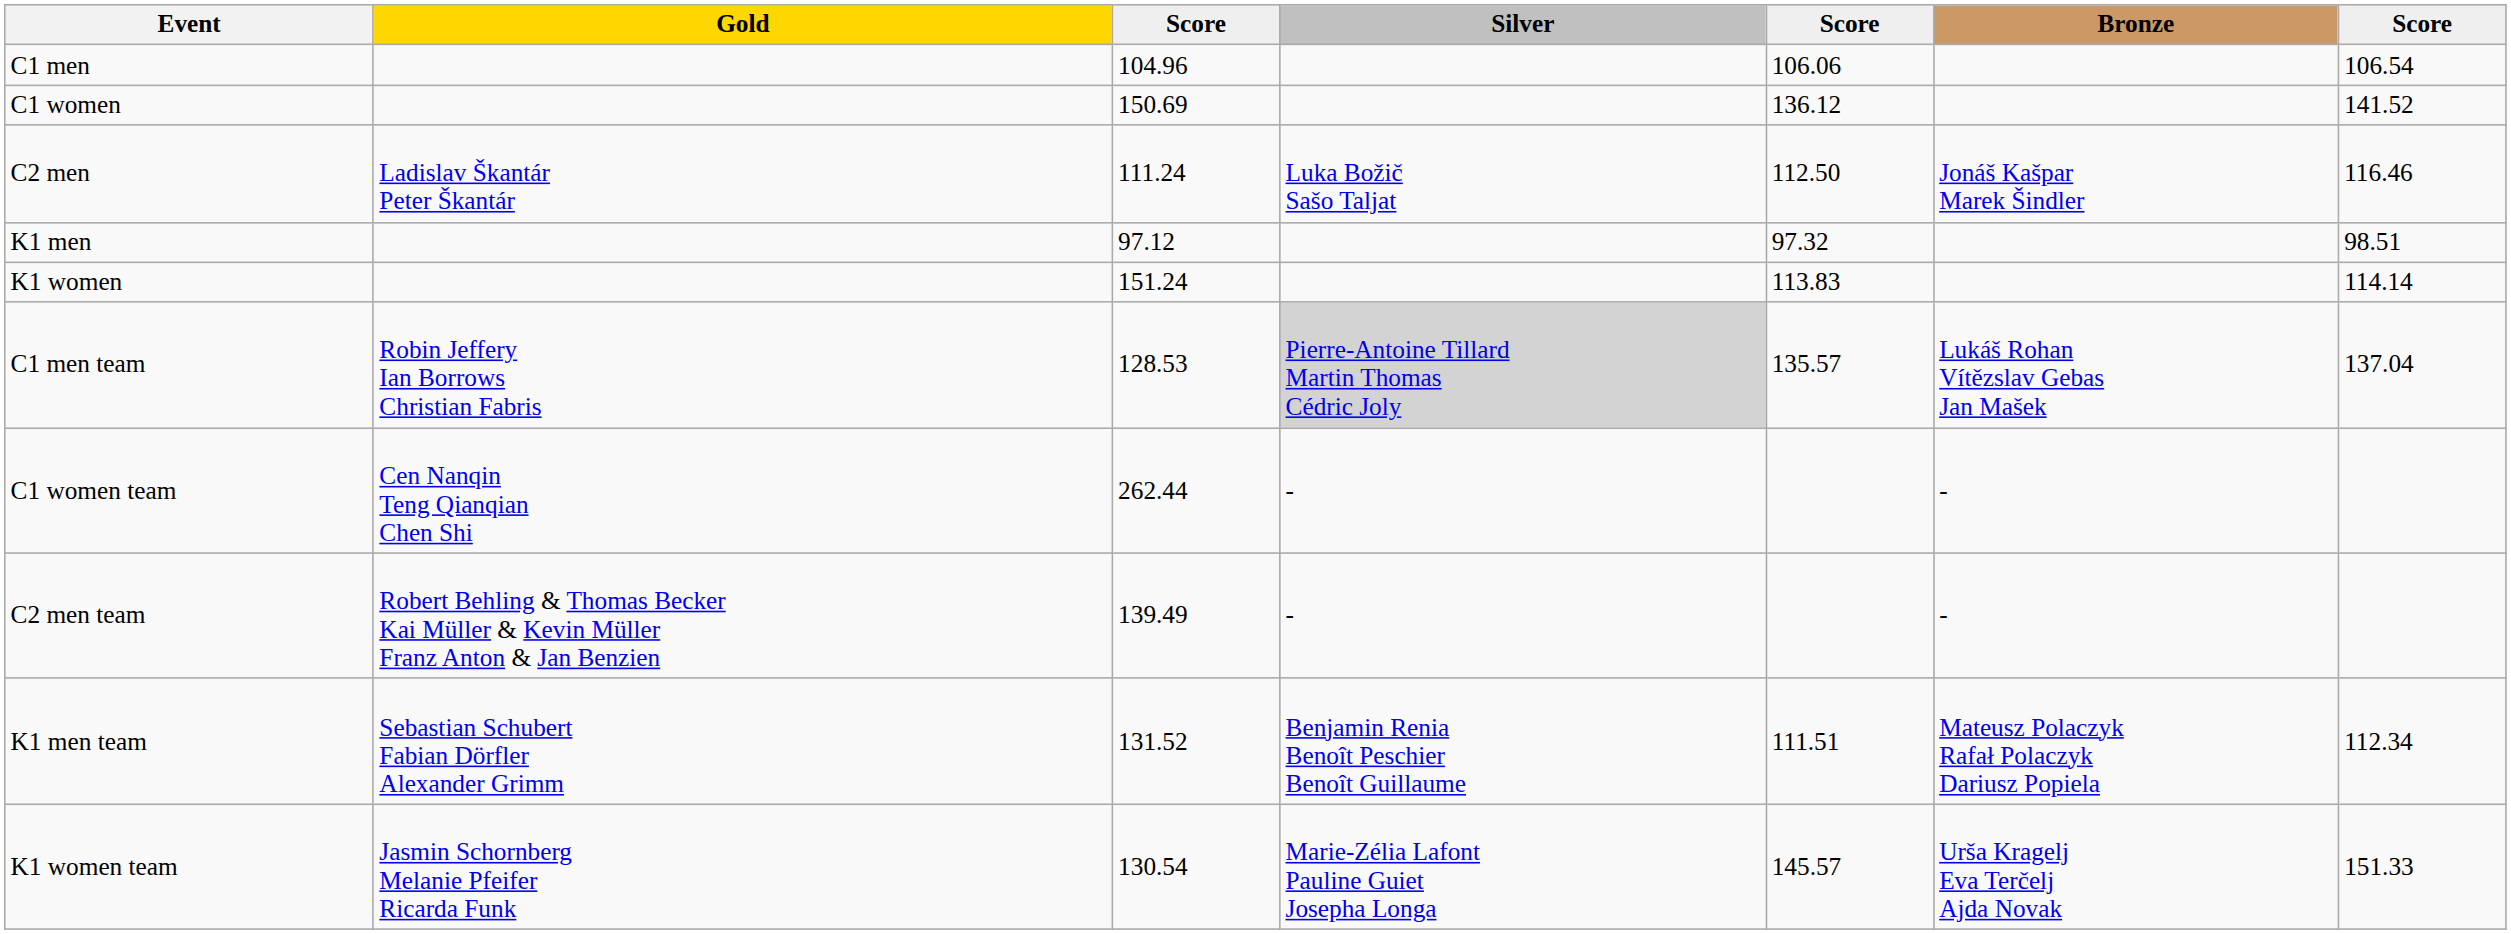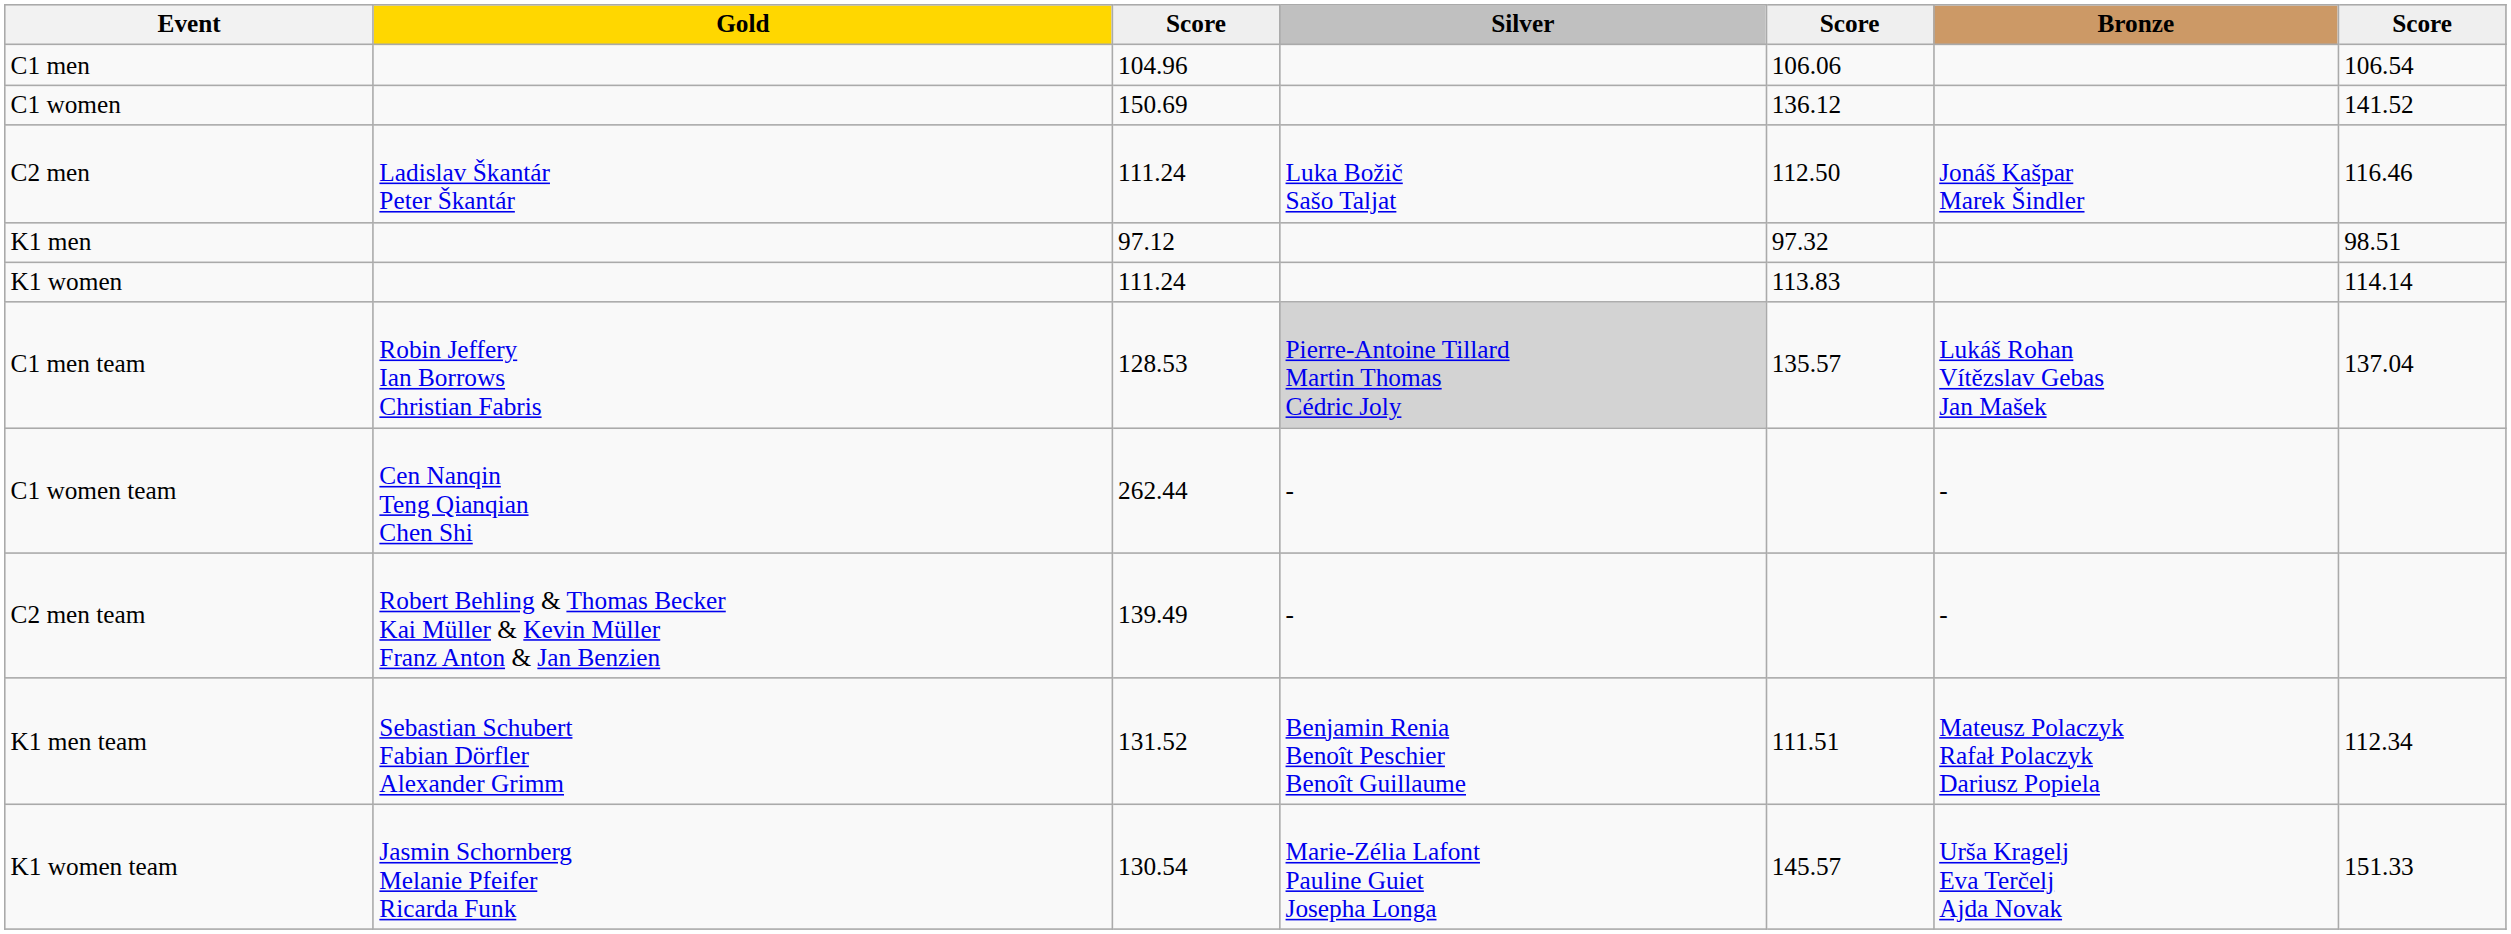 <table class="wikitable" width=100%>
 <tr>
 <th>Event</th>
 <td align=center bgcolor="gold"><strong>Gold</strong></td>
 <td align=center bgcolor="EFEFEF"><strong>Score</strong></td>
 <td align=center bgcolor="silver"><strong>Silver</strong></td>
 <td align=center bgcolor="EFEFEF"><strong>Score</strong></td>
 <td align=center bgcolor="CC9966"><strong>Bronze</strong></td>
 <td align=center bgcolor="EFEFEF"><strong>Score</strong></td>
 </tr>
 <tr>
 <td>C1 men</td>
 <td></td>
 <td>104.96</td>
 <td></td>
 <td>106.06</td>
 <td></td>
 <td>106.54</td>
 </tr>
 <tr>
 <td>C1 women</td>
 <td></td>
 <td>150.69</td>
 <td></td>
 <td>136.12</td>
 <td></td>
 <td>141.52</td>
 </tr>
 <tr>
 <td>C2 men</td>
 <td><br><a href='#'>Ladislav Škantár</a><br><a href='#'>Peter Škantár</a></td>
 <td>111.24</td>
 <td><br><a href='#'>Luka Božič</a><br><a href='#'>Sašo Taljat</a></td>
 <td>112.50</td>
 <td><br><a href='#'>Jonáš Kašpar</a><br><a href='#'>Marek Šindler</a></td>
 <td>116.46</td>
 </tr>
 <tr>
 <td>K1 men</td>
 <td></td>
 <td>97.12</td>
 <td></td>
 <td>97.32</td>
 <td></td>
 <td>98.51</td>
 </tr>
 <tr>
 <td>K1 women</td>
 <td></td>
-<td>151.24</td>
+<td>111.24</td>
 <td></td>
 <td>113.83</td>
 <td></td>
 <td>114.14</td>
 </tr>
 <tr>
 <td>C1 men team</td>
 <td><br><a href='#'>Robin Jeffery</a><br><a href='#'>Ian Borrows</a><br><a href='#'>Christian Fabris</a></td>
 <td>128.53</td>
 <td style="background: lightgrey;"><br><a href='#'>Pierre-Antoine Tillard</a><br><a href='#'>Martin Thomas</a><br><a href='#'>Cédric Joly</a></td>
 <td>135.57</td>
 <td><br><a href='#'>Lukáš Rohan</a><br><a href='#'>Vítězslav Gebas</a><br><a href='#'>Jan Mašek</a></td>
 <td>137.04</td>
 </tr>
 <tr>
 <td>C1 women team</td>
 <td><br><a href='#'>Cen Nanqin</a><br><a href='#'>Teng Qianqian</a><br><a href='#'>Chen Shi</a></td>
 <td>262.44</td>
 <td>-</td>
 <td></td>
 <td>-</td>
 <td></td>
 </tr>
 <tr>
 <td>C2 men team</td>
 <td><br><a href='#'>Robert Behling</a> & <a href='#'>Thomas Becker</a><br><a href='#'>Kai Müller</a> & <a href='#'>Kevin Müller</a><br><a href='#'>Franz Anton</a> & <a href='#'>Jan Benzien</a></td>
 <td>139.49</td>
 <td>-</td>
 <td></td>
 <td>-</td>
 <td></td>
 </tr>
 <tr>
 <td>K1 men team</td>
 <td><br><a href='#'>Sebastian Schubert</a><br><a href='#'>Fabian Dörfler</a><br><a href='#'>Alexander Grimm</a></td>
 <td>131.52</td>
 <td><br><a href='#'>Benjamin Renia</a><br><a href='#'>Benoît Peschier</a><br><a href='#'>Benoît Guillaume</a></td>
 <td>111.51</td>
 <td><br><a href='#'>Mateusz Polaczyk</a><br><a href='#'>Rafał Polaczyk</a><br><a href='#'>Dariusz Popiela</a></td>
 <td>112.34</td>
 </tr>
 <tr>
 <td>K1 women team</td>
 <td><br><a href='#'>Jasmin Schornberg</a><br><a href='#'>Melanie Pfeifer</a><br><a href='#'>Ricarda Funk</a></td>
 <td>130.54</td>
 <td><br><a href='#'>Marie-Zélia Lafont</a><br><a href='#'>Pauline Guiet</a><br><a href='#'>Josepha Longa</a></td>
 <td>145.57</td>
 <td><br><a href='#'>Urša Kragelj</a><br><a href='#'>Eva Terčelj</a><br><a href='#'>Ajda Novak</a></td>
 <td>151.33</td>
 </tr>
 </table>
